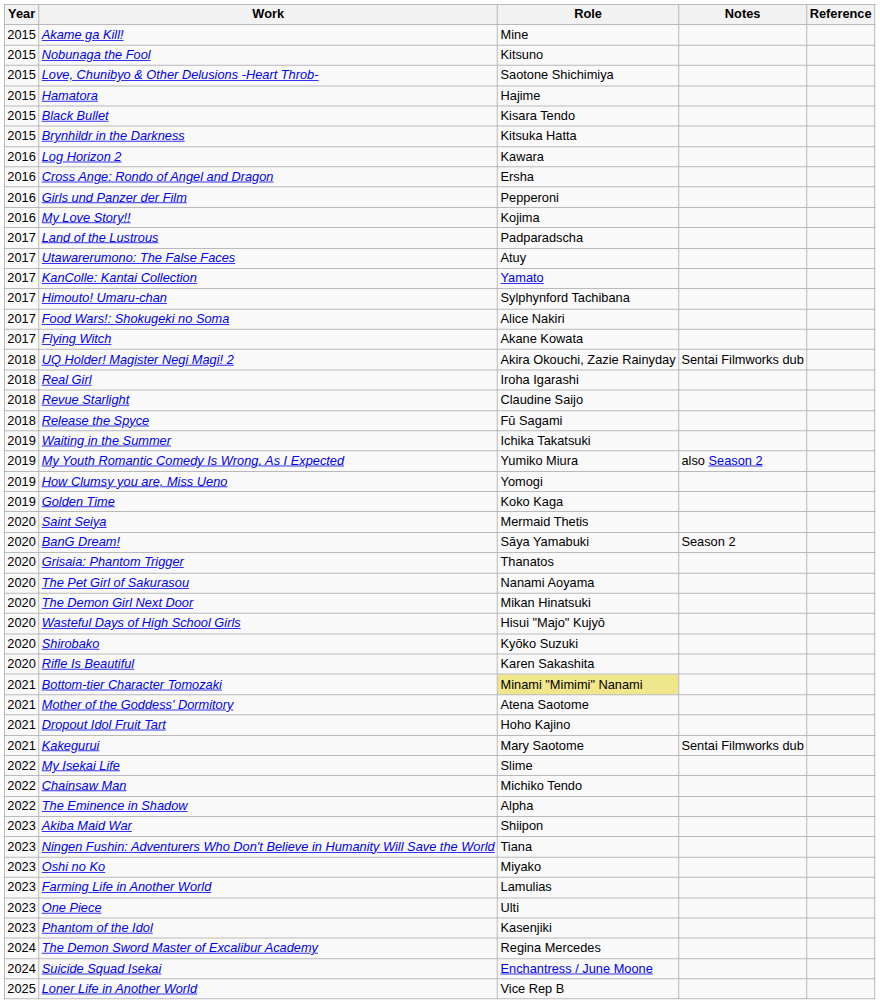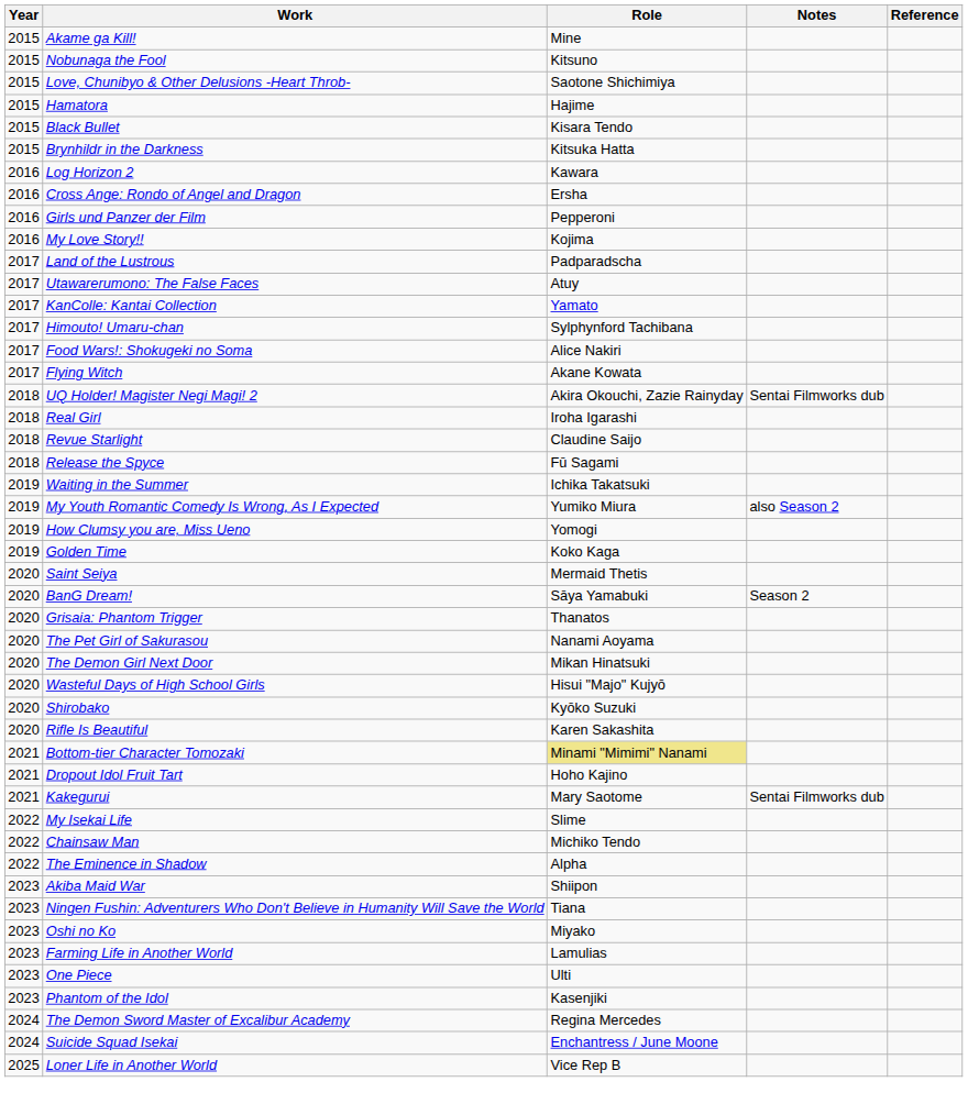 <table class="wikitable">
 <tr>
 <th>Year</th>
 <th>Work</th>
 <th>Role</th>
 <th>Notes</th>
 <th>Reference</th>
 </tr>
 <tr>
 <td>2015</td>
 <td><em><a href='#'>Akame ga Kill!</a></em></td>
 <td>Mine</td>
 <td></td>
 <td></td>
 </tr>
 <tr>
 <td>2015</td>
 <td><em><a href='#'>Nobunaga the Fool</a></em></td>
 <td>Kitsuno</td>
 <td></td>
 <td></td>
 </tr>
 <tr>
 <td>2015</td>
 <td><em><a href='#'>Love, Chunibyo & Other Delusions -Heart Throb-</a></em></td>
 <td>Saotone Shichimiya</td>
 <td></td>
 <td></td>
 </tr>
 <tr>
 <td>2015</td>
 <td><em><a href='#'>Hamatora</a></em></td>
 <td>Hajime</td>
 <td></td>
 <td></td>
 </tr>
 <tr>
 <td>2015</td>
 <td><em><a href='#'>Black Bullet</a></em></td>
 <td>Kisara Tendo</td>
 <td></td>
 <td></td>
 </tr>
 <tr>
 <td>2015</td>
 <td><em><a href='#'>Brynhildr in the Darkness</a></em></td>
 <td>Kitsuka Hatta</td>
 <td></td>
 <td></td>
 </tr>
 <tr>
 <td>2016</td>
 <td><em><a href='#'>Log Horizon 2</a></em></td>
 <td>Kawara</td>
 <td></td>
 <td></td>
 </tr>
 <tr>
 <td>2016</td>
 <td><em><a href='#'>Cross Ange: Rondo of Angel and Dragon</a></em></td>
 <td>Ersha</td>
 <td></td>
 <td></td>
 </tr>
 <tr>
 <td>2016</td>
 <td><em><a href='#'>Girls und Panzer der Film</a></em></td>
 <td>Pepperoni</td>
 <td></td>
 <td></td>
 </tr>
 <tr>
 <td>2016</td>
 <td><em><a href='#'>My Love Story!!</a></em></td>
 <td>Kojima</td>
 <td></td>
 <td></td>
 </tr>
 <tr>
 <td>2017</td>
 <td><em><a href='#'>Land of the Lustrous</a></em></td>
 <td>Padparadscha</td>
 <td></td>
 <td></td>
 </tr>
 <tr>
 <td>2017</td>
 <td><em><a href='#'>Utawarerumono: The False Faces</a></em></td>
 <td>Atuy</td>
 <td></td>
 <td></td>
 </tr>
 <tr>
 <td>2017</td>
 <td><em><a href='#'>KanColle: Kantai Collection</a></em></td>
 <td><a href='#'>Yamato</a></td>
 <td></td>
 <td></td>
 </tr>
 <tr>
 <td>2017</td>
 <td><em><a href='#'>Himouto! Umaru-chan</a></em></td>
 <td>Sylphynford Tachibana</td>
 <td></td>
 <td></td>
 </tr>
 <tr>
 <td>2017</td>
 <td><em><a href='#'>Food Wars!: Shokugeki no Soma</a></em></td>
 <td>Alice Nakiri</td>
 <td></td>
 <td></td>
 </tr>
 <tr>
 <td>2017</td>
 <td><em><a href='#'>Flying Witch</a></em></td>
 <td>Akane Kowata</td>
 <td></td>
 <td></td>
 </tr>
 <tr>
 <td>2018</td>
 <td><em><a href='#'>UQ Holder! Magister Negi Magi! 2</a></em></td>
 <td>Akira Okouchi, Zazie Rainyday</td>
 <td>Sentai Filmworks dub</td>
 <td></td>
 </tr>
 <tr>
 <td>2018</td>
 <td><em><a href='#'>Real Girl</a></em></td>
 <td>Iroha Igarashi</td>
 <td></td>
 <td></td>
 </tr>
 <tr>
 <td>2018</td>
 <td><em><a href='#'>Revue Starlight</a></em></td>
 <td>Claudine Saijo</td>
 <td></td>
 <td></td>
 </tr>
 <tr>
 <td>2018</td>
 <td><em><a href='#'>Release the Spyce</a></em></td>
 <td>Fū Sagami</td>
 <td></td>
 <td></td>
 </tr>
 <tr>
 <td>2019</td>
 <td><em><a href='#'>Waiting in the Summer</a></em></td>
 <td>Ichika Takatsuki</td>
 <td></td>
 <td></td>
 </tr>
 <tr>
 <td>2019</td>
 <td><em><a href='#'>My Youth Romantic Comedy Is Wrong, As I Expected</a></em></td>
 <td>Yumiko Miura</td>
 <td>also <a href='#'>Season 2</a></td>
 <td></td>
 </tr>
 <tr>
 <td>2019</td>
 <td><em><a href='#'>How Clumsy you are, Miss Ueno</a></em></td>
 <td>Yomogi</td>
 <td></td>
 <td></td>
 </tr>
 <tr>
 <td>2019</td>
 <td><em><a href='#'>Golden Time</a></em></td>
 <td>Koko Kaga</td>
 <td></td>
 <td></td>
 </tr>
 <tr>
 <td>2020</td>
 <td><em><a href='#'>Saint Seiya</a></em></td>
 <td>Mermaid Thetis</td>
 <td></td>
 <td></td>
 </tr>
 <tr>
 <td>2020</td>
 <td><em><a href='#'>BanG Dream!</a></em></td>
 <td>Sāya Yamabuki</td>
 <td>Season 2</td>
 <td></td>
 </tr>
 <tr>
 <td>2020</td>
 <td><em><a href='#'>Grisaia: Phantom Trigger</a></em></td>
 <td>Thanatos</td>
 <td></td>
 <td></td>
 </tr>
 <tr>
 <td>2020</td>
 <td><em><a href='#'>The Pet Girl of Sakurasou</a></em></td>
 <td>Nanami Aoyama</td>
 <td></td>
 <td></td>
 </tr>
 <tr>
 <td>2020</td>
 <td><em><a href='#'>The Demon Girl Next Door</a></em></td>
 <td>Mikan Hinatsuki</td>
 <td></td>
 <td></td>
 </tr>
 <tr>
 <td>2020</td>
 <td><em><a href='#'>Wasteful Days of High School Girls</a></em></td>
 <td>Hisui "Majo" Kujyō</td>
 <td></td>
 <td></td>
 </tr>
 <tr>
 <td>2020</td>
 <td><em><a href='#'>Shirobako</a></em></td>
 <td>Kyōko Suzuki</td>
 <td></td>
 <td></td>
 </tr>
 <tr>
 <td>2020</td>
 <td><em><a href='#'>Rifle Is Beautiful</a></em></td>
 <td>Karen Sakashita</td>
 <td></td>
 <td></td>
 </tr>
 <tr>
 <td>2021</td>
 <td><em><a href='#'>Bottom-tier Character Tomozaki</a></em></td>
 <td style="background: khaki;">Minami "Mimimi" Nanami</td>
 <td></td>
 <td></td>
 </tr>
 <tr>
 <td>2021</td>
-<td><em><a href='#'>Mother of the Goddess' Dormitory</a></em></td>
-<td>Atena Saotome</td>
-<td></td>
-<td></td>
-</tr>
-<tr>
-<td>2021</td>
 <td><em><a href='#'>Dropout Idol Fruit Tart</a></em></td>
 <td>Hoho Kajino</td>
 <td></td>
 <td></td>
 </tr>
 <tr>
 <td>2021</td>
 <td><em><a href='#'>Kakegurui</a></em></td>
 <td>Mary Saotome</td>
 <td>Sentai Filmworks dub</td>
 <td></td>
 </tr>
 <tr>
 <td>2022</td>
 <td><em><a href='#'>My Isekai Life</a></em></td>
 <td>Slime</td>
 <td></td>
 <td></td>
 </tr>
 <tr>
 <td>2022</td>
 <td><em><a href='#'>Chainsaw Man</a></em></td>
 <td>Michiko Tendo</td>
 <td></td>
 <td></td>
 </tr>
 <tr>
 <td>2022</td>
 <td><em><a href='#'>The Eminence in Shadow</a></em></td>
 <td>Alpha</td>
 <td></td>
 <td></td>
 </tr>
 <tr>
 <td>2023</td>
 <td><em><a href='#'>Akiba Maid War</a></em></td>
 <td>Shiipon</td>
 <td></td>
 <td></td>
 </tr>
 <tr>
 <td>2023</td>
 <td><em><a href='#'>Ningen Fushin: Adventurers Who Don't Believe in Humanity Will Save the World</a></em></td>
 <td>Tiana</td>
 <td></td>
 <td></td>
 </tr>
 <tr>
 <td>2023</td>
 <td><em><a href='#'>Oshi no Ko</a></em></td>
 <td>Miyako</td>
 <td></td>
 <td></td>
 </tr>
 <tr>
 <td>2023</td>
 <td><em><a href='#'>Farming Life in Another World</a></em></td>
 <td>Lamulias</td>
 <td></td>
 <td></td>
 </tr>
 <tr>
 <td>2023</td>
 <td><em><a href='#'>One Piece</a></em></td>
 <td>Ulti</td>
 <td></td>
 <td></td>
 </tr>
 <tr>
 <td>2023</td>
 <td><em><a href='#'>Phantom of the Idol</a></em></td>
 <td>Kasenjiki</td>
 <td></td>
 <td></td>
 </tr>
 <tr>
 <td>2024</td>
 <td><em><a href='#'>The Demon Sword Master of Excalibur Academy</a></em></td>
 <td>Regina Mercedes</td>
 <td></td>
 <td></td>
 </tr>
 <tr>
 <td>2024</td>
 <td><em><a href='#'>Suicide Squad Isekai</a></em></td>
 <td><a href='#'>Enchantress / June Moone</a></td>
 <td></td>
 <td></td>
 </tr>
 <tr>
 <td>2025</td>
 <td><em><a href='#'>Loner Life in Another World</a></em></td>
 <td>Vice Rep B</td>
 <td></td>
 <td></td>
 </tr>
 </table>
